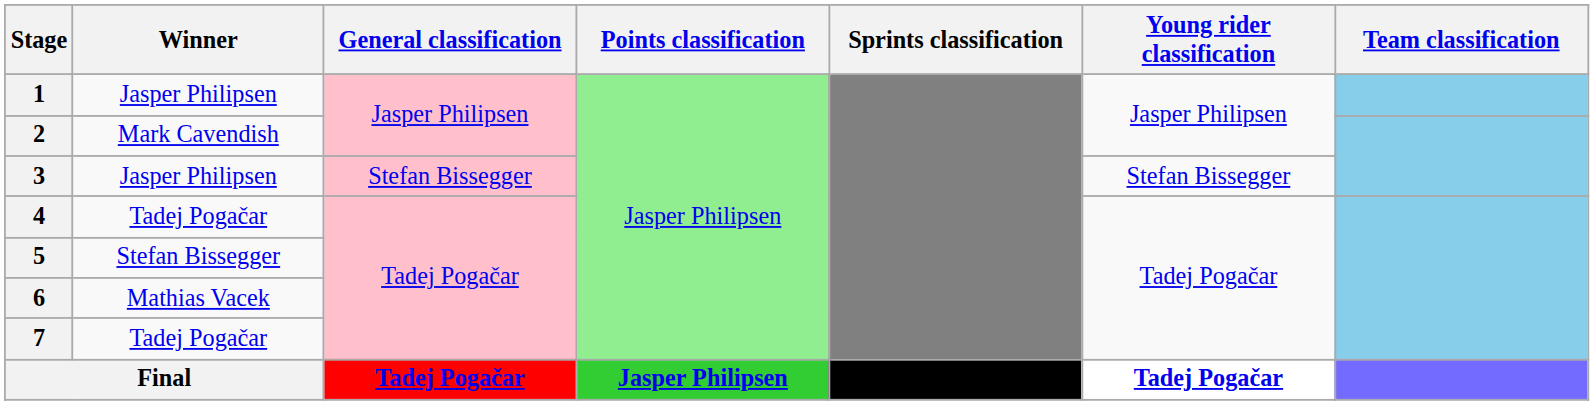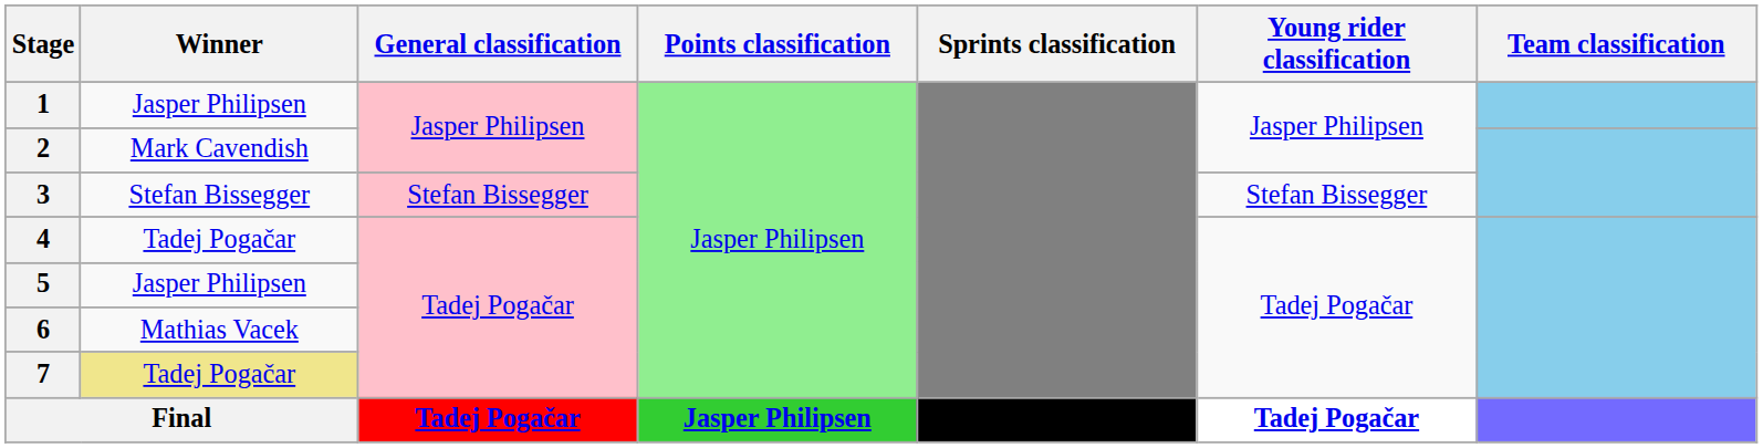 <table class="wikitable" style="text-align: center; font-size:smaller;">
 <tr style="background:#efefef;">
 <th style="width:1%;">Stage</th>
 <th style="width:16.5%;">Winner</th>
 <th style="width:16.5%;"><a href='#'>General classification</a><br></th>
 <th style="width:16.5%;"><a href='#'>Points classification</a><br></th>
 <th style="width:16.5%;">Sprints classification<br></th>
 <th style="width:16.5%;"><a href='#'>Young rider classification</a><br></th>
 <th style="width:16.5%;"><a href='#'>Team classification</a></th>
 </tr>
 <tr>
 <th>1</th>
 <td><a href='#'>Jasper Philipsen</a></td>
 <td style="background:pink;" rowspan="2"><a href='#'>Jasper Philipsen</a></td>
 <td style="background:lightgreen;" rowspan="7"><a href='#'>Jasper Philipsen</a></td>
 <td style="background:grey;" rowspan="7"></td>
 <td style="background:offwhite;" rowspan="2"><a href='#'>Jasper Philipsen</a></td>
 <td style="background:skyblue;"></td>
 </tr>
 <tr>
 <th>2</th>
 <td><a href='#'>Mark Cavendish</a></td>
 <td style="background:skyblue;" rowspan="2"></td>
 </tr>
 <tr>
 <th>3</th>
-<td><a href='#'>Jasper Philipsen</a></td>
+<td><a href='#'>Stefan Bissegger</a></td>
 <td style="background:pink;"><a href='#'>Stefan Bissegger</a></td>
 <td style="background:offwhite;"><a href='#'>Stefan Bissegger</a></td>
 </tr>
 <tr>
 <th>4</th>
 <td><a href='#'>Tadej Pogačar</a></td>
 <td style="background:pink;" rowspan="4"><a href='#'>Tadej Pogačar</a></td>
 <td style="background:offwhite;" rowspan="4"><a href='#'>Tadej Pogačar</a></td>
 <td style="background:skyblue;" rowspan="4"></td>
 </tr>
 <tr>
 <th>5</th>
-<td><a href='#'>Stefan Bissegger</a></td>
+<td><a href='#'>Jasper Philipsen</a></td>
 </tr>
 <tr>
 <th>6</th>
 <td><a href='#'>Mathias Vacek</a></td>
 </tr>
 <tr>
 <th>7</th>
-<td><a href='#'>Tadej Pogačar</a></td>
+<td style="background: khaki;"><a href='#'>Tadej Pogačar</a></td>
 </tr>
 <tr>
 <th colspan="2">Final</th>
 <th style="background:red;"><a href='#'>Tadej Pogačar</a></th>
 <th style="background:limegreen;"><a href='#'>Jasper Philipsen</a></th>
 <th style="background:black;"></th>
 <th style="background:white;"><a href='#'>Tadej Pogačar</a></th>
 <th style="background:#736aff;"></th>
 </tr>
 </table>
